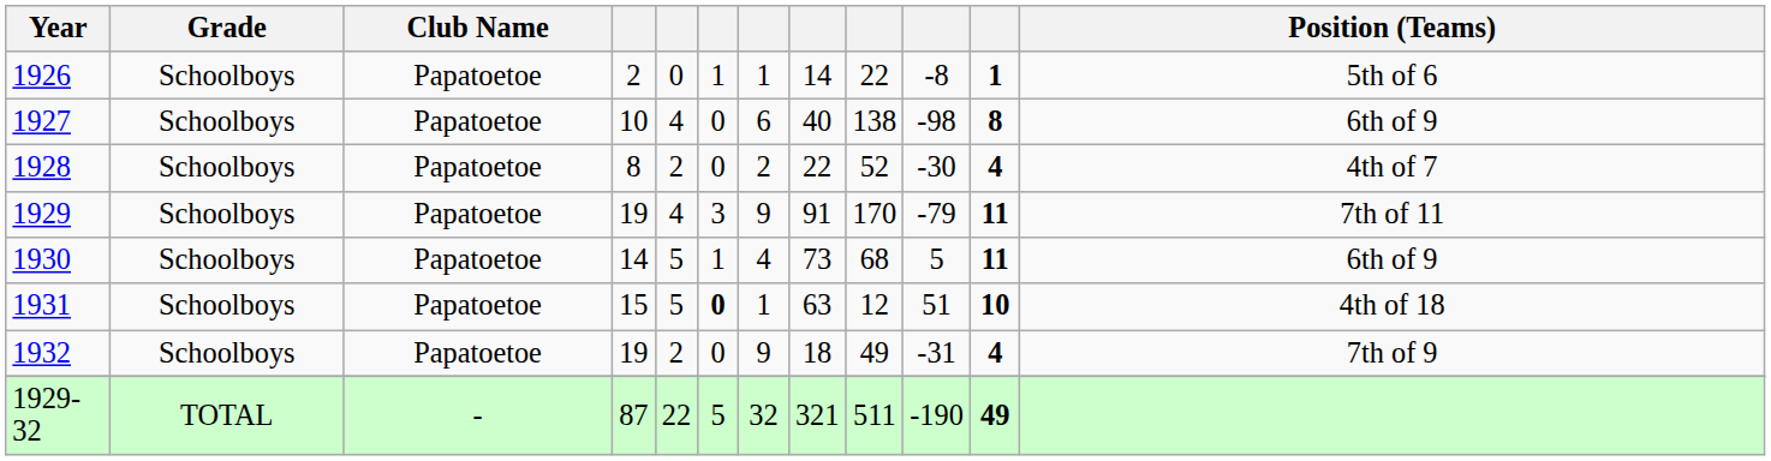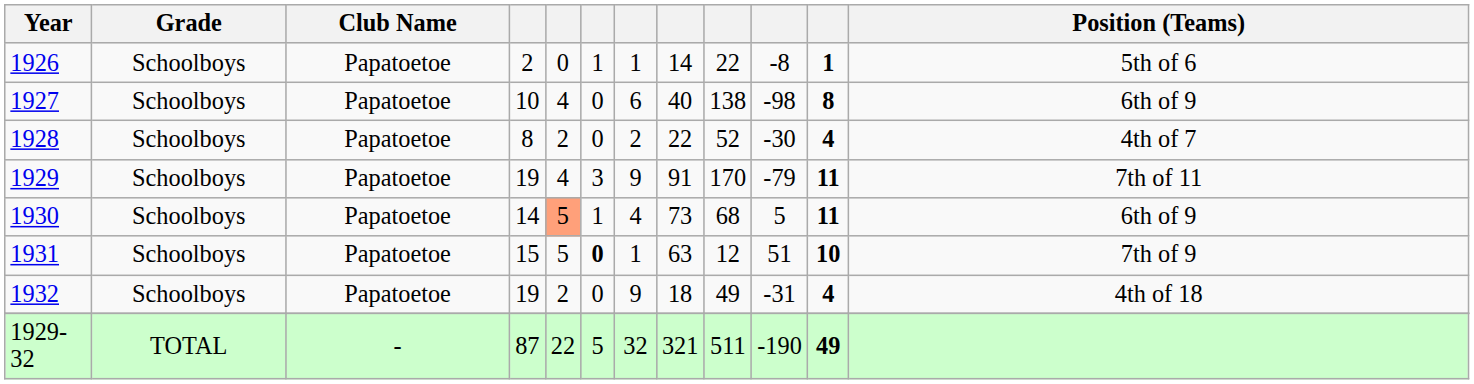 <table class="wikitable" style="text-align:center;">
 <tr>
 <th width=50>Year</th>
 <th width=120>Grade</th>
 <th width=140>Club Name</th>
 <th width="15"></th>
 <th width="15"></th>
 <th width="15"></th>
 <th width="20"></th>
 <th width="20"></th>
 <th width="20"></th>
 <th width="20"></th>
 <th width="20"></th>
 <th width=400>Position (Teams)</th>
 </tr>
 <tr>
 <td style="text-align:left;"><a href='#'>1926</a></td>
 <td>Schoolboys</td>
 <td>Papatoetoe</td>
 <td>2</td>
 <td>0</td>
 <td>1</td>
 <td>1</td>
 <td>14</td>
 <td>22</td>
 <td>-8</td>
 <td><strong>1</strong></td>
 <td>5th of 6</td>
 </tr>
 <tr>
 <td style="text-align:left;"><a href='#'>1927</a></td>
 <td>Schoolboys</td>
 <td>Papatoetoe</td>
 <td>10</td>
 <td>4</td>
 <td>0</td>
 <td>6</td>
 <td>40</td>
 <td>138</td>
 <td>-98</td>
 <td><strong>8</strong></td>
 <td>6th of 9</td>
 </tr>
 <tr>
 <td style="text-align:left;"><a href='#'>1928</a></td>
 <td>Schoolboys</td>
 <td>Papatoetoe</td>
 <td>8</td>
 <td>2</td>
 <td>0</td>
 <td>2</td>
 <td>22</td>
 <td>52</td>
 <td>-30</td>
 <td><strong>4</strong></td>
 <td>4th of 7</td>
 </tr>
 <tr>
 <td style="text-align:left;"><a href='#'>1929</a></td>
 <td>Schoolboys</td>
 <td>Papatoetoe</td>
 <td>19</td>
 <td>4</td>
 <td>3</td>
 <td>9</td>
 <td>91</td>
 <td>170</td>
 <td>-79</td>
 <td><strong>11</strong></td>
 <td>7th of 11</td>
 </tr>
 <tr>
 <td style="text-align:left;"><a href='#'>1930</a></td>
 <td>Schoolboys</td>
 <td>Papatoetoe</td>
 <td>14</td>
-<td>5</td>
+<td style="background: lightsalmon;">5</td>
 <td>1</td>
 <td>4</td>
 <td>73</td>
 <td>68</td>
 <td>5</td>
 <td><strong>11</strong></td>
 <td>6th of 9</td>
 </tr>
 <tr>
 <td style="text-align:left;"><a href='#'>1931</a></td>
 <td>Schoolboys</td>
 <td>Papatoetoe</td>
 <td>15</td>
 <td>5</td>
 <td><strong>0</strong></td>
 <td>1</td>
 <td>63</td>
 <td>12</td>
 <td>51</td>
 <td><strong>10</strong></td>
-<td>4th of 18</td>
+<td>7th of 9</td>
 </tr>
 <tr>
 <td style="text-align:left;"><a href='#'>1932</a></td>
 <td>Schoolboys</td>
 <td>Papatoetoe</td>
 <td>19</td>
 <td>2</td>
 <td>0</td>
 <td>9</td>
 <td>18</td>
 <td>49</td>
 <td>-31</td>
 <td><strong>4</strong></td>
-<td>7th of 9</td>
+<td>4th of 18</td>
 </tr>
 <tr>
 </tr>
 <tr style="background: #ccffcc;">
 <td style="text-align:left;">1929-32</td>
 <td>TOTAL</td>
 <td>-</td>
 <td>87</td>
 <td>22</td>
 <td>5</td>
 <td>32</td>
 <td>321</td>
 <td>511</td>
 <td>-190</td>
 <td><strong>49</strong></td>
 <td></td>
 </tr>
 </table>
